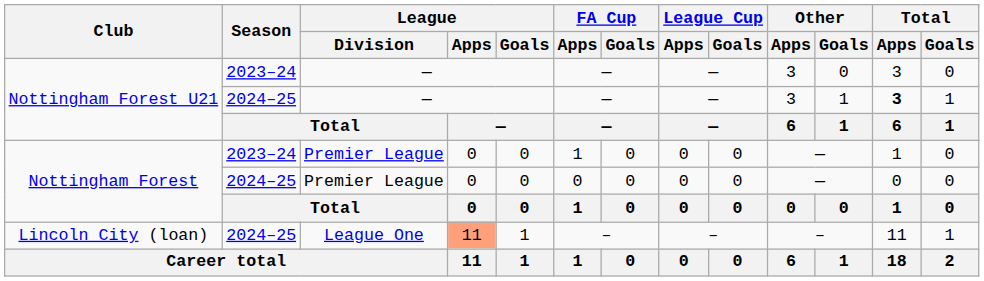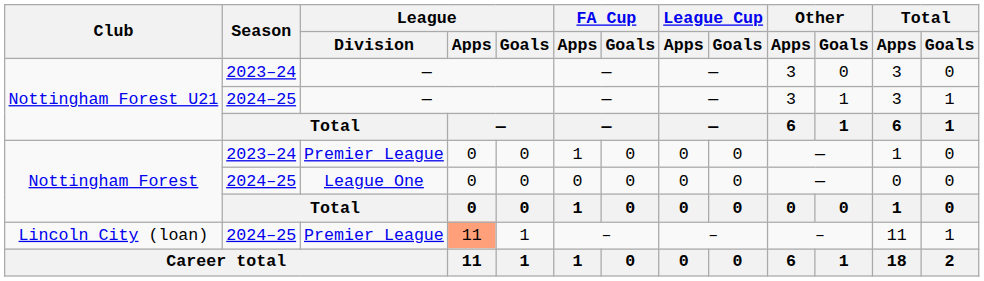 <table class=wikitable style="text-align:center">
 <tr>
 <th rowspan=2>Club</th>
 <th rowspan=2>Season</th>
 <th colspan=3>League</th>
 <th colspan=2><a href='#'>FA Cup</a></th>
 <th colspan=2><a href='#'>League Cup</a></th>
 <th colspan=2>Other</th>
 <th colspan=2>Total</th>
 </tr>
 <tr>
 <th>Division</th>
 <th>Apps</th>
 <th>Goals</th>
 <th>Apps</th>
 <th>Goals</th>
 <th>Apps</th>
 <th>Goals</th>
 <th>Apps</th>
 <th>Goals</th>
 <th>Apps</th>
 <th>Goals</th>
 </tr>
 <tr>
 <td rowspan=3><a href='#'>Nottingham Forest U21</a></td>
 <td><a href='#'>2023–24</a></td>
 <td colspan=3>—</td>
 <td colspan=2>—</td>
 <td colspan=2>—</td>
 <td>3</td>
 <td>0</td>
 <td>3</td>
 <td>0</td>
 </tr>
 <tr>
 <td><a href='#'>2024–25</a></td>
 <td colspan=3>—</td>
 <td colspan=2>—</td>
 <td colspan=2>—</td>
 <td>3</td>
 <td>1</td>
-<td><strong>3</strong></td>
+<td>3</td>
 <td>1</td>
 </tr>
 <tr>
 <th colspan=2>Total</th>
 <th colspan=2>—</th>
 <th colspan=2>—</th>
 <th colspan=2>—</th>
 <th>6</th>
 <th>1</th>
 <th>6</th>
 <th>1</th>
 </tr>
 <tr>
 <td rowspan=3><a href='#'>Nottingham Forest</a></td>
 <td><a href='#'>2023–24</a></td>
 <td><a href='#'>Premier League</a></td>
 <td>0</td>
 <td>0</td>
 <td>1</td>
 <td>0</td>
 <td>0</td>
 <td>0</td>
 <td colspan=2>—</td>
 <td>1</td>
 <td>0</td>
 </tr>
 <tr>
 <td><a href='#'>2024–25</a></td>
-<td>Premier League</td>
+<td><a href='#'>League One</a></td>
 <td>0</td>
 <td>0</td>
 <td>0</td>
 <td>0</td>
 <td>0</td>
 <td>0</td>
 <td colspan=2>—</td>
 <td>0</td>
 <td>0</td>
 </tr>
 <tr>
 <th colspan=2>Total</th>
 <th>0</th>
 <th>0</th>
 <th>1</th>
 <th>0</th>
 <th>0</th>
 <th>0</th>
 <th>0</th>
 <th>0</th>
 <th>1</th>
 <th>0</th>
 </tr>
 <tr>
 <td><a href='#'>Lincoln City</a> (loan)</td>
 <td><a href='#'>2024–25</a></td>
-<td><a href='#'>League One</a></td>
+<td><a href='#'>Premier League</a></td>
 <td style="background: lightsalmon;">11</td>
 <td>1</td>
 <td colspan="2">–</td>
 <td colspan="2">–</td>
 <td colspan="2">–</td>
 <td>11</td>
 <td>1</td>
 </tr>
 <tr>
 <th colspan="3">Career total</th>
 <th>11</th>
 <th>1</th>
 <th>1</th>
 <th>0</th>
 <th>0</th>
 <th>0</th>
 <th>6</th>
 <th>1</th>
 <th>18</th>
 <th>2</th>
 </tr>
 </table>
